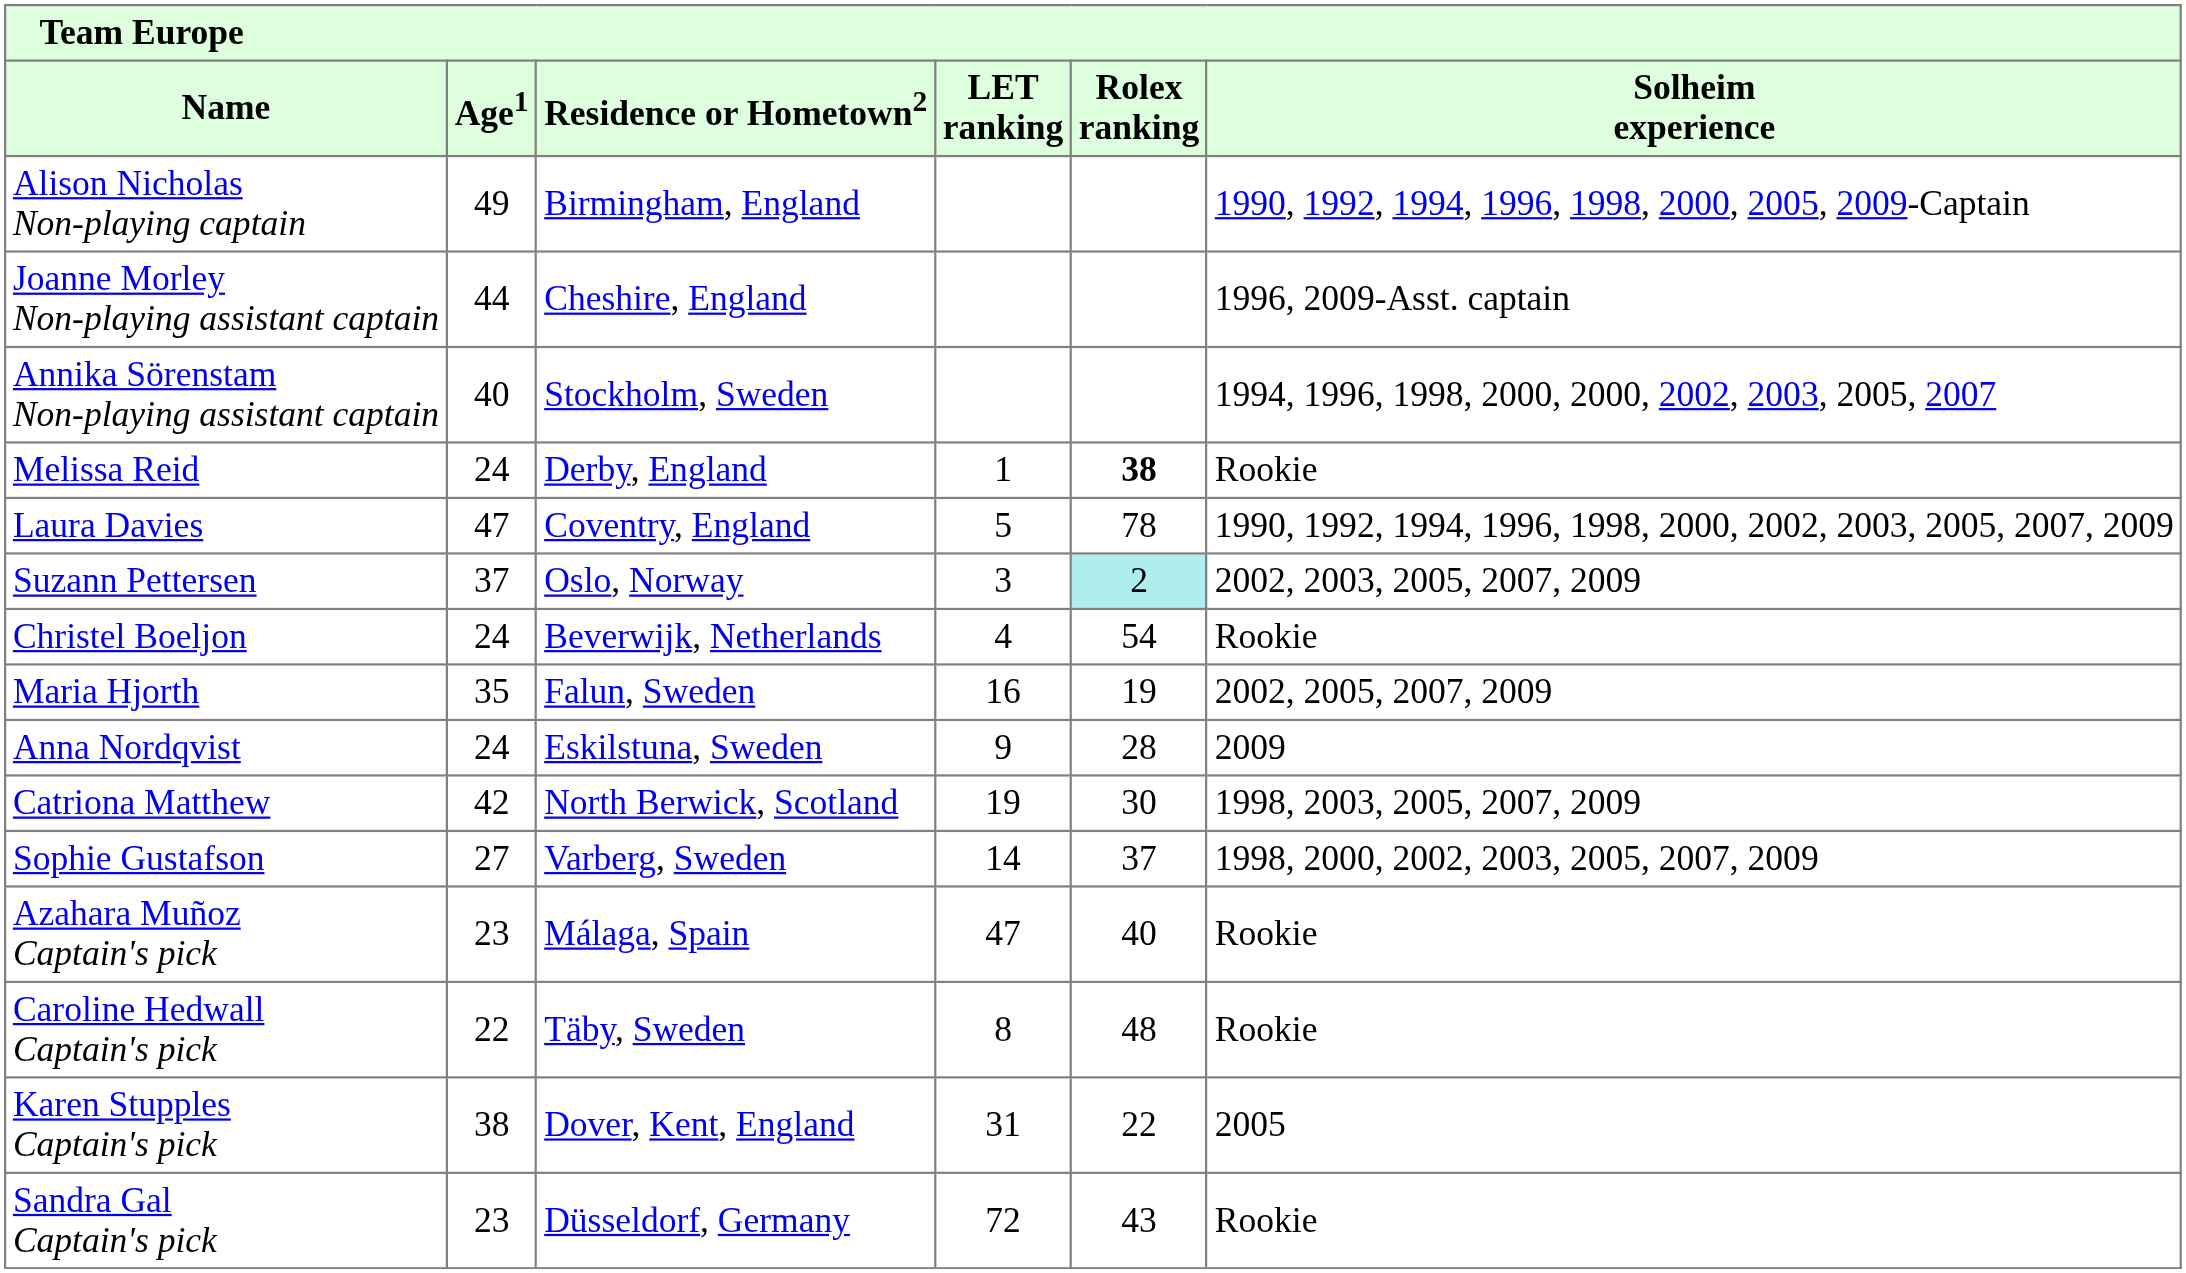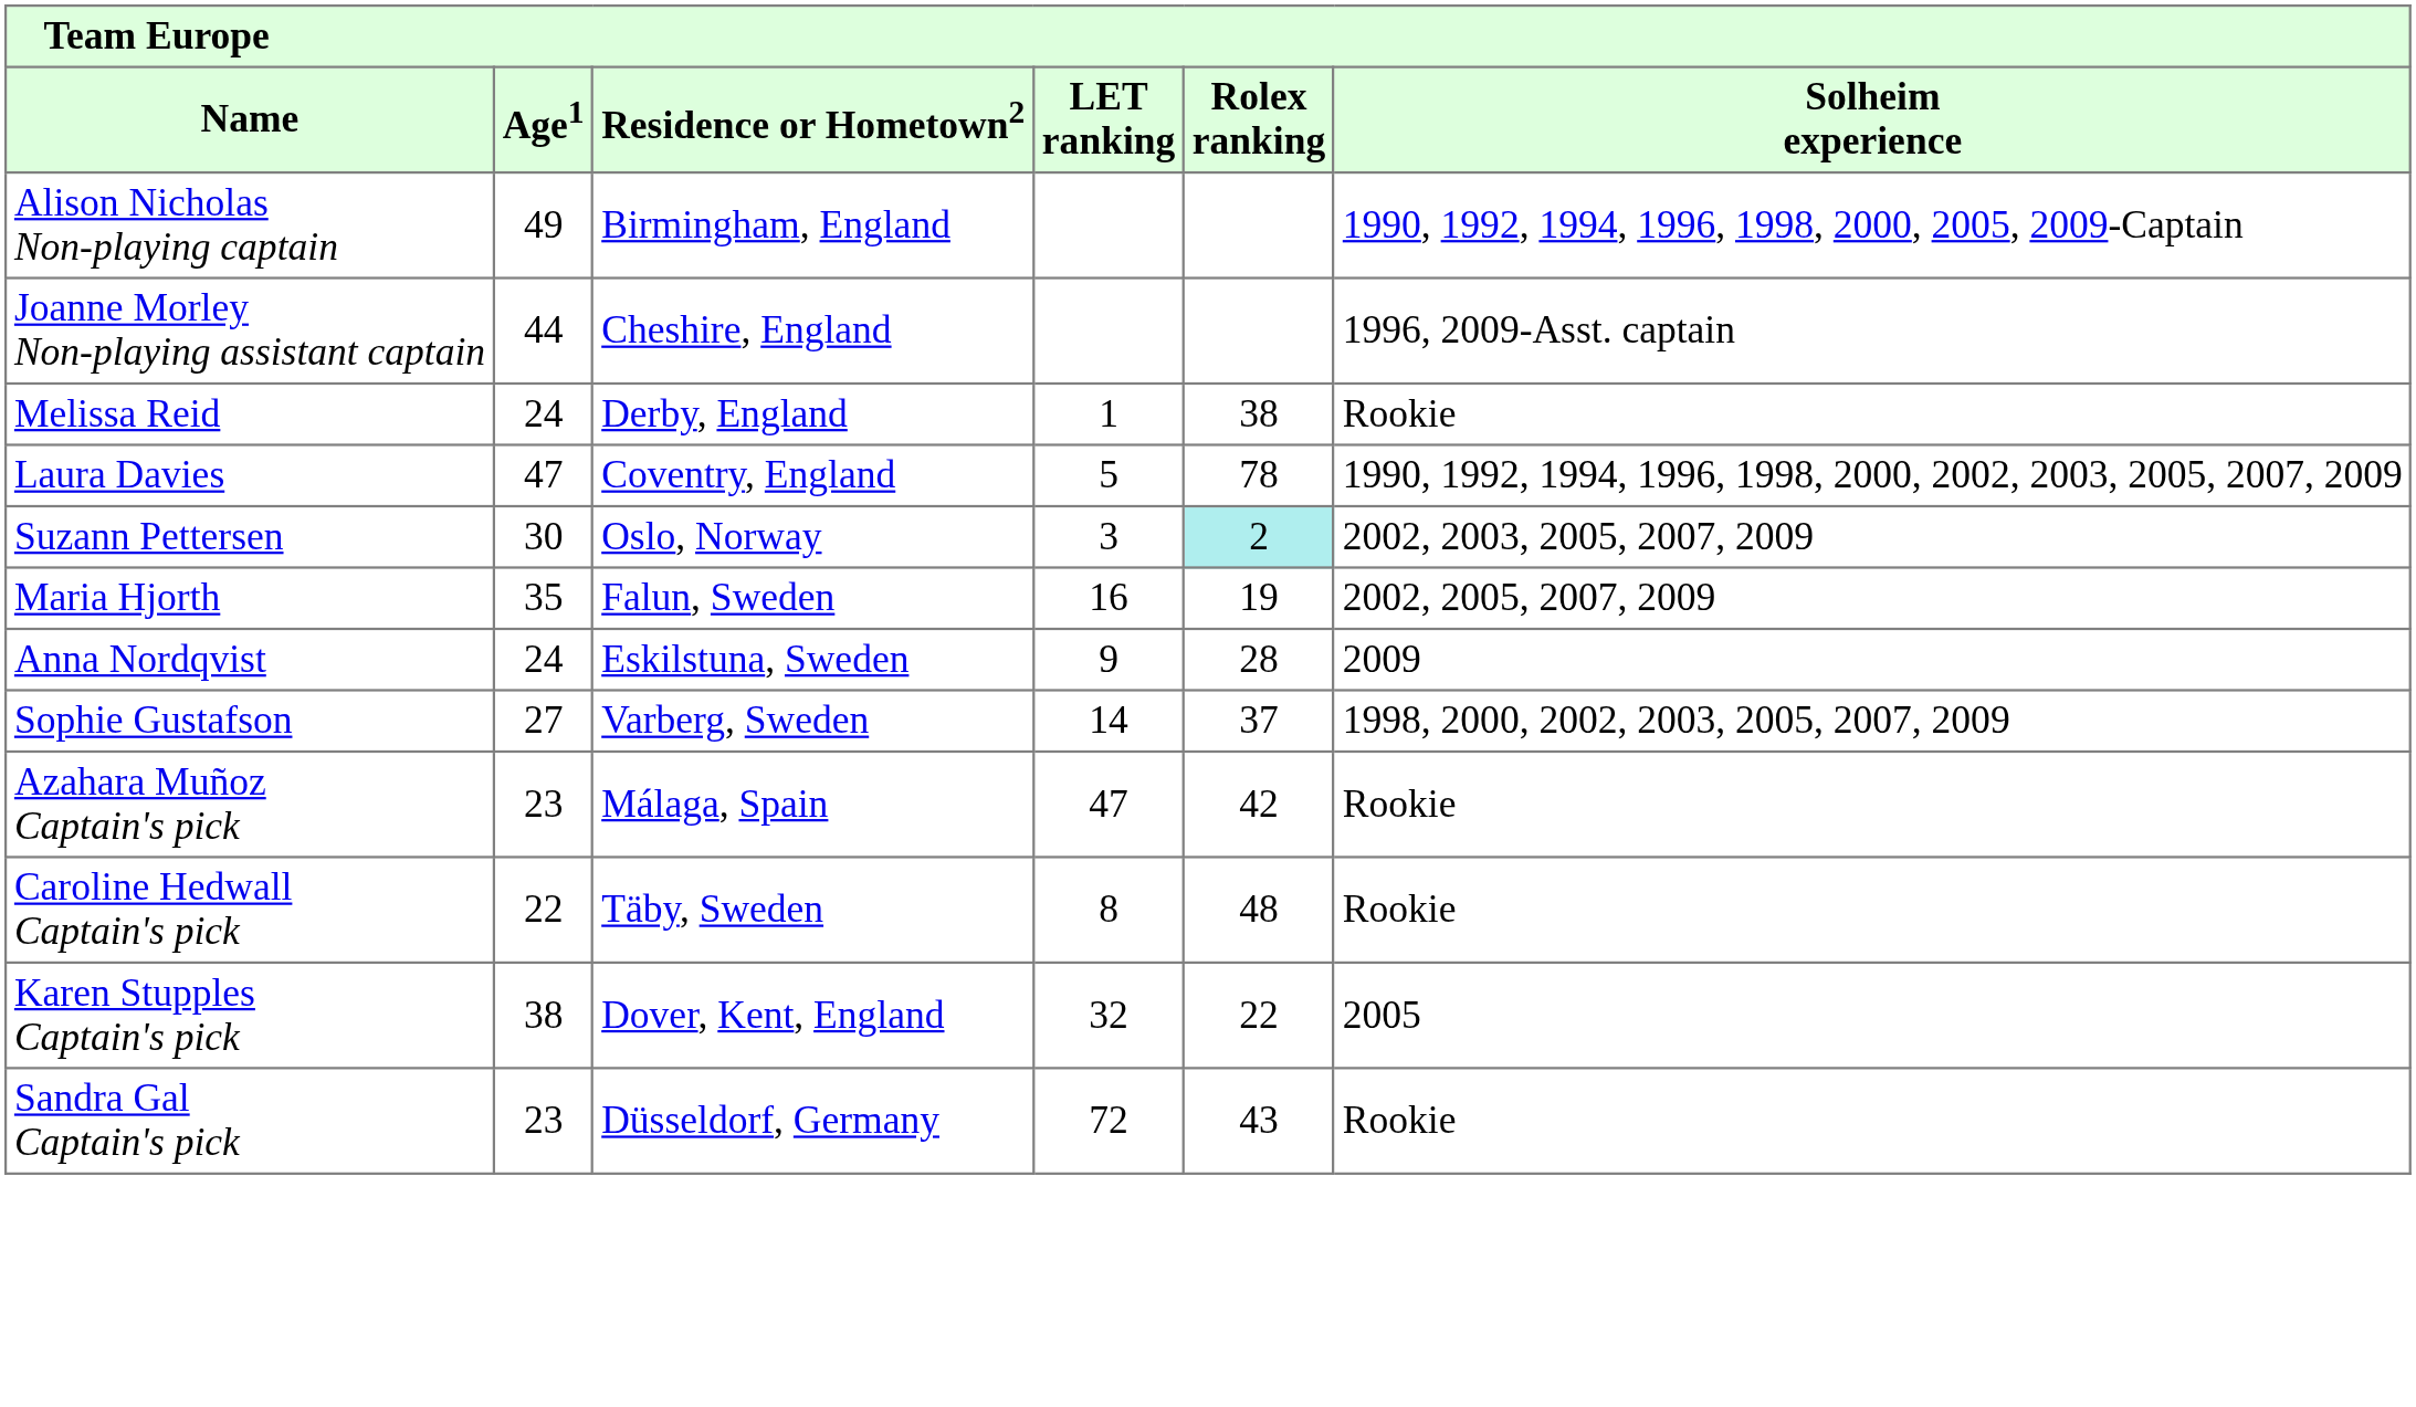 <table border="1" cellpadding="3" style="border-collapse: collapse;">
 <tr style="background:#dfd;">
 <td colspan=6>    <strong>Team Europe</strong></td>
 </tr>
 <tr style="background:#dfd;">
 <th>Name</th>
 <th>Age<sup>1</sup></th>
 <th>Residence or Hometown<sup>2</sup></th>
 <th>LET<br> ranking</th>
 <th>Rolex<br> ranking</th>
 <th>Solheim<br>experience</th>
 </tr>
 <tr>
 <td> <a href='#'>Alison Nicholas</a><br><em>Non-playing captain</em></td>
 <td align="center">49</td>
 <td><a href='#'>Birmingham</a>, <a href='#'>England</a></td>
 <td></td>
 <td></td>
 <td><a href='#'>1990</a>, <a href='#'>1992</a>, <a href='#'>1994</a>, <a href='#'>1996</a>, <a href='#'>1998</a>, <a href='#'>2000</a>, <a href='#'>2005</a>, <a href='#'>2009</a>-Captain</td>
 </tr>
 <tr>
 <td> <a href='#'>Joanne Morley</a><br><em>Non-playing assistant captain</em></td>
 <td align="center">44</td>
 <td><a href='#'>Cheshire</a>, <a href='#'>England</a></td>
 <td></td>
 <td></td>
 <td>1996, 2009-Asst. captain</td>
 </tr>
 <tr>
-<td> <a href='#'>Annika Sörenstam</a><br><em>Non-playing assistant captain</em></td>
-<td align="center">40</td>
-<td><a href='#'>Stockholm</a>, <a href='#'>Sweden</a></td>
-<td></td>
-<td></td>
-<td>1994, 1996, 1998, 2000, 2000, <a href='#'>2002</a>, <a href='#'>2003</a>, 2005, <a href='#'>2007</a></td>
-</tr>
-<tr>
 <td> <a href='#'>Melissa Reid</a></td>
 <td align="center">24</td>
 <td><a href='#'>Derby</a>, <a href='#'>England</a></td>
 <td align="center">1</td>
-<td align="center"><strong>38</strong></td>
+<td align="center">38</td>
 <td>Rookie</td>
 </tr>
 <tr>
 <td> <a href='#'>Laura Davies</a></td>
 <td align="center">47</td>
 <td><a href='#'>Coventry</a>, <a href='#'>England</a></td>
 <td align="center">5</td>
 <td align="center">78</td>
 <td>1990, 1992, 1994, 1996, 1998, 2000, 2002, 2003, 2005, 2007, 2009</td>
 </tr>
 <tr>
 <td> <a href='#'>Suzann Pettersen</a></td>
-<td align="center">37</td>
+<td align="center">30</td>
 <td><a href='#'>Oslo</a>, <a href='#'>Norway</a></td>
 <td align="center">3</td>
 <td align="center" style="background: paleturquoise;">2</td>
 <td>2002, 2003, 2005, 2007, 2009</td>
-</tr>
-<tr>
-<td> <a href='#'>Christel Boeljon</a></td>
-<td align="center">24</td>
-<td><a href='#'>Beverwijk</a>, <a href='#'>Netherlands</a></td>
-<td align="center">4</td>
-<td align="center">54</td>
-<td>Rookie</td>
 </tr>
 <tr>
 <td> <a href='#'>Maria Hjorth</a></td>
 <td align="center">35</td>
 <td><a href='#'>Falun</a>, <a href='#'>Sweden</a></td>
 <td align="center">16</td>
 <td align="center">19</td>
 <td>2002, 2005, 2007, 2009</td>
 </tr>
 <tr>
 <td> <a href='#'>Anna Nordqvist</a></td>
 <td align="center">24</td>
 <td><a href='#'>Eskilstuna</a>, <a href='#'>Sweden</a></td>
 <td align="center">9</td>
 <td align="center">28</td>
 <td>2009</td>
 </tr>
 <tr>
-<td> <a href='#'>Catriona Matthew</a></td>
-<td align="center">42</td>
-<td><a href='#'>North Berwick</a>, <a href='#'>Scotland</a></td>
-<td align="center">19</td>
-<td align="center">30</td>
-<td>1998, 2003, 2005, 2007, 2009</td>
-</tr>
-<tr>
 <td> <a href='#'>Sophie Gustafson</a></td>
 <td align="center">27</td>
 <td><a href='#'>Varberg</a>, <a href='#'>Sweden</a></td>
 <td align="center">14</td>
 <td align="center">37</td>
 <td>1998, 2000, 2002, 2003, 2005, 2007, 2009</td>
 </tr>
 <tr>
 <td> <a href='#'>Azahara Muñoz</a><br><em>Captain's pick</em></td>
 <td align="center">23</td>
 <td><a href='#'>Málaga</a>, <a href='#'>Spain</a></td>
 <td align="center">47</td>
-<td align="center">40</td>
+<td align="center">42</td>
 <td>Rookie</td>
 </tr>
 <tr>
 <td> <a href='#'>Caroline Hedwall</a><br><em>Captain's pick</em></td>
 <td align="center">22</td>
 <td><a href='#'>Täby</a>, <a href='#'>Sweden</a></td>
 <td align="center">8</td>
 <td align="center">48</td>
 <td>Rookie</td>
 </tr>
 <tr>
 <td> <a href='#'>Karen Stupples</a><br><em>Captain's pick</em></td>
 <td align="center">38</td>
 <td><a href='#'>Dover</a>, <a href='#'>Kent</a>, <a href='#'>England</a></td>
-<td align="center">31</td>
+<td align="center">32</td>
 <td align="center">22</td>
 <td>2005</td>
 </tr>
 <tr>
 <td> <a href='#'>Sandra Gal</a><br><em>Captain's pick</em></td>
 <td align="center">23</td>
 <td><a href='#'>Düsseldorf</a>, <a href='#'>Germany</a></td>
 <td align="center">72</td>
 <td align="center">43</td>
 <td>Rookie</td>
 </tr>
 </table>
